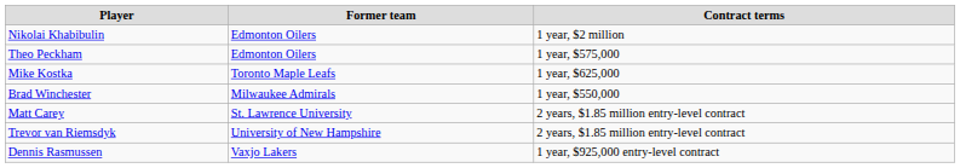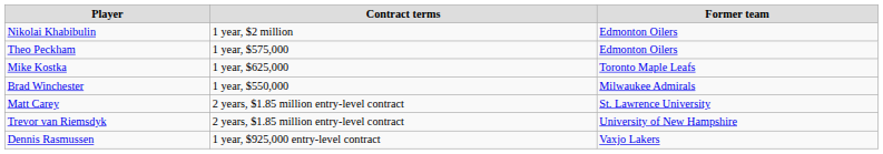 <table class="wikitable" style="width:97%;">
 <tr style="text-align:center; background:#ddd;">
 <td><strong>Player</strong></td>
+<td><strong>Contract terms</strong></td>
 <td><strong>Former team</strong></td>
-<td><strong>Contract terms</strong></td>
 </tr>
 <tr>
 <td><a href='#'>Nikolai Khabibulin</a></td>
+<td>1 year, $2 million</td>
 <td><a href='#'>Edmonton Oilers</a></td>
-<td>1 year, $2 million</td>
 </tr>
 <tr>
 <td><a href='#'>Theo Peckham</a></td>
+<td>1 year, $575,000</td>
 <td><a href='#'>Edmonton Oilers</a></td>
-<td>1 year, $575,000</td>
 </tr>
 <tr>
 <td><a href='#'>Mike Kostka</a></td>
+<td>1 year, $625,000</td>
 <td><a href='#'>Toronto Maple Leafs</a></td>
-<td>1 year, $625,000</td>
 </tr>
 <tr>
 <td><a href='#'>Brad Winchester</a></td>
+<td>1 year, $550,000</td>
 <td><a href='#'>Milwaukee Admirals</a></td>
-<td>1 year, $550,000</td>
 </tr>
 <tr>
 <td><a href='#'>Matt Carey</a></td>
+<td>2 years, $1.85 million entry-level contract</td>
 <td><a href='#'>St. Lawrence University</a></td>
-<td>2 years, $1.85 million entry-level contract</td>
 </tr>
 <tr>
 <td><a href='#'>Trevor van Riemsdyk</a></td>
+<td>2 years, $1.85 million entry-level contract</td>
 <td><a href='#'>University of New Hampshire</a></td>
-<td>2 years, $1.85 million entry-level contract</td>
 </tr>
 <tr>
 <td><a href='#'>Dennis Rasmussen</a></td>
+<td>1 year, $925,000 entry-level contract</td>
 <td><a href='#'>Vaxjo Lakers</a></td>
-<td>1 year, $925,000 entry-level contract</td>
 </tr>
 </table>
